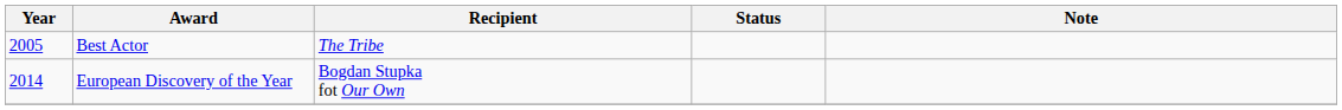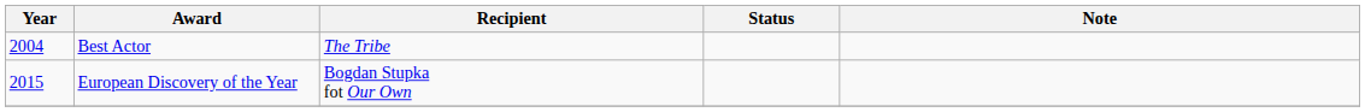 <table class="wikitable" width="100%" cellpadding="5">
 <tr>
 <th width="5%">Year</th>
 <th width="18%">Award</th>
 <th width="28%">Recipient</th>
 <th width="10%">Status</th>
 <th width="38%">Note</th>
 </tr>
 <tr>
-<td><a href='#'>2005</a></td>
+<td><a href='#'>2004</a></td>
 <td><a href='#'>Best Actor</a></td>
 <td><em><a href='#'>The Tribe</a></em></td>
 <td></td>
 <td></td>
 </tr>
 <tr>
-<td><a href='#'>2014</a></td>
+<td><a href='#'>2015</a></td>
 <td><a href='#'>European Discovery of the Year</a></td>
 <td><a href='#'>Bogdan Stupka</a><br>fot <em><a href='#'>Our Own</a></em></td>
 <td></td>
 <td></td>
 </tr>
 <tr>
 </tr>
 </table>
